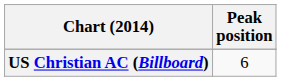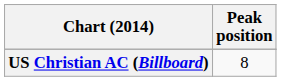 <table class="wikitable plainrowheaders" style="text-align:center">
 <tr>
 <th scope="col">Chart (2014)</th>
 <th scope="col">Peak<br>position</th>
 </tr>
 <tr>
 </tr>
 <tr>
 </tr>
 <tr>
 <th scope="row">US <a href='#'>Christian AC</a> (<em><a href='#'>Billboard</a></em>)</th>
-<td style="text-align:center;">6</td>
+<td style="text-align:center;">8</td>
 </tr>
 </table>
